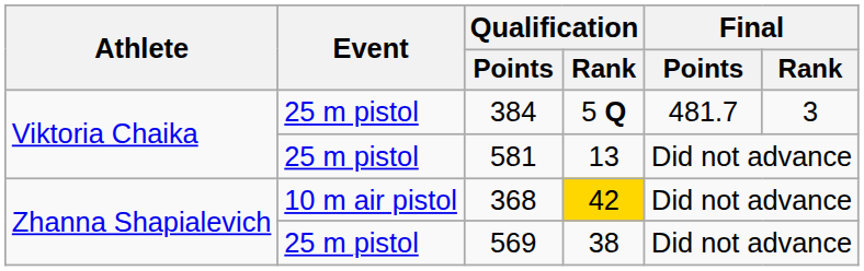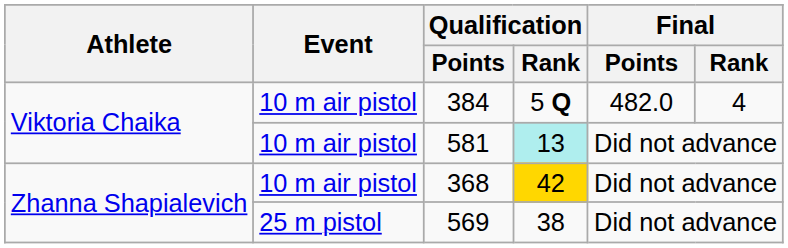 <table class="wikitable" style="font-size:90%">
 <tr>
 <th rowspan="2">Athlete</th>
 <th rowspan="2">Event</th>
 <th colspan=2>Qualification</th>
 <th colspan=2>Final</th>
 </tr>
 <tr style="font-size:95%">
 <th>Points</th>
 <th>Rank</th>
 <th>Points</th>
 <th>Rank</th>
 </tr>
 <tr align=center>
 <td align=left rowspan="2"><a href='#'>Viktoria Chaika</a></td>
-<td align=left><a href='#'>25 m pistol</a></td>
+<td align=left><a href='#'>10 m air pistol</a></td>
 <td>384</td>
 <td>5 <strong>Q</strong></td>
-<td>481.7</td>
-<td>3</td>
+<td>482.0</td>
+<td>4</td>
 </tr>
 <tr align=center>
-<td align=left><a href='#'>25 m pistol</a></td>
+<td align=left><a href='#'>10 m air pistol</a></td>
 <td>581</td>
-<td>13</td>
+<td style="background: paleturquoise;">13</td>
 <td colspan=2>Did not advance</td>
 </tr>
 <tr align=center>
 <td align=left rowspan=2><a href='#'>Zhanna Shapialevich</a></td>
 <td align=left><a href='#'>10 m air pistol</a></td>
 <td>368</td>
 <td style="background: gold;">42</td>
 <td colspan=2>Did not advance</td>
 </tr>
 <tr align=center>
 <td align=left><a href='#'>25 m pistol</a></td>
 <td>569</td>
 <td>38</td>
 <td colspan=2>Did not advance</td>
 </tr>
 </table>
